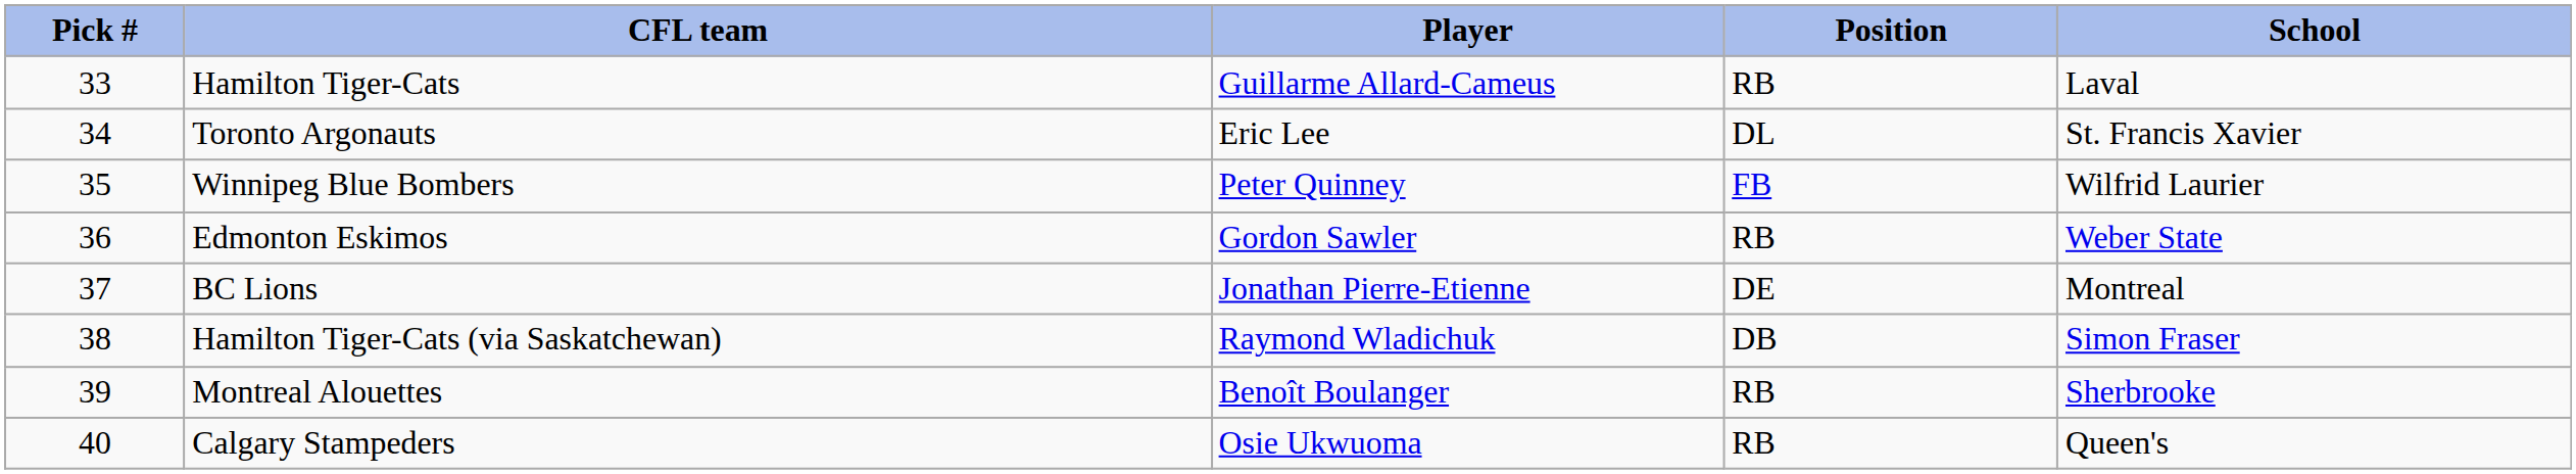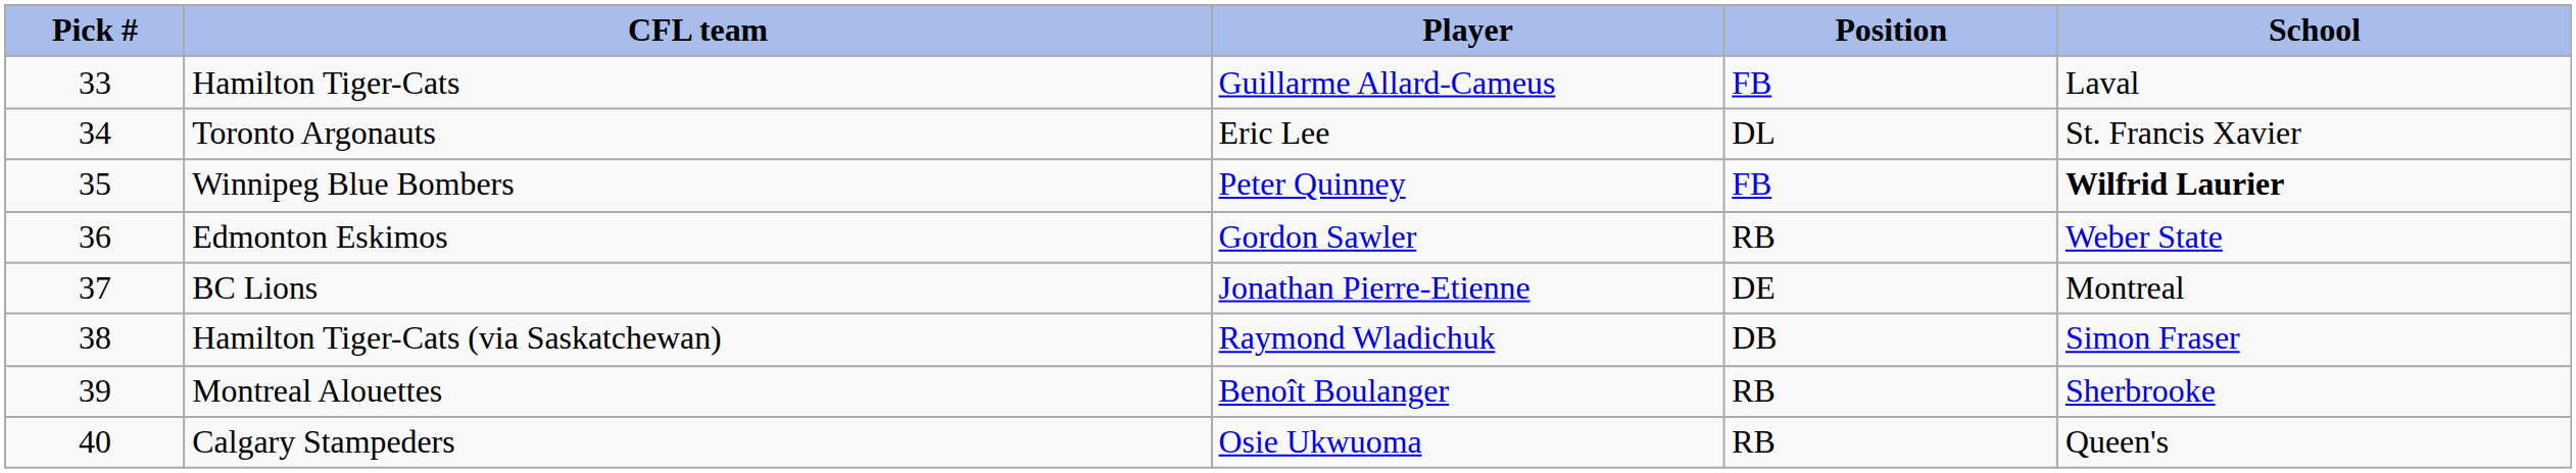 <table class="wikitable" border="1" style="width: 100%">
 <tr>
 <th style="background:#a8bdec;" width=7%>Pick #</th>
 <th width=40% style="background:#a8bdec;">CFL team</th>
 <th width=20% style="background:#a8bdec;">Player</th>
 <th width=13% style="background:#a8bdec;">Position</th>
 <th width=20% style="background:#a8bdec;">School</th>
 </tr>
 <tr>
 <td align=center>33</td>
 <td>Hamilton Tiger-Cats</td>
 <td><a href='#'>Guillarme Allard-Cameus</a></td>
-<td>RB</td>
+<td><a href='#'>FB</a></td>
 <td>Laval</td>
 </tr>
 <tr>
 <td align=center>34</td>
 <td>Toronto Argonauts</td>
 <td>Eric Lee</td>
 <td>DL</td>
 <td>St. Francis Xavier</td>
 </tr>
 <tr>
 <td align=center>35</td>
 <td>Winnipeg Blue Bombers</td>
 <td><a href='#'>Peter Quinney</a></td>
 <td><a href='#'>FB</a></td>
-<td>Wilfrid Laurier</td>
+<td><strong>Wilfrid Laurier</strong></td>
 </tr>
 <tr>
 <td align=center>36</td>
 <td>Edmonton Eskimos</td>
 <td><a href='#'>Gordon Sawler</a></td>
 <td>RB</td>
 <td><a href='#'>Weber State</a></td>
 </tr>
 <tr>
 <td align=center>37</td>
 <td>BC Lions</td>
 <td><a href='#'>Jonathan Pierre-Etienne</a></td>
 <td>DE</td>
 <td>Montreal</td>
 </tr>
 <tr>
 <td align=center>38</td>
 <td>Hamilton Tiger-Cats (via Saskatchewan)</td>
 <td><a href='#'>Raymond Wladichuk</a></td>
 <td>DB</td>
 <td><a href='#'>Simon Fraser</a></td>
 </tr>
 <tr>
 <td align=center>39</td>
 <td>Montreal Alouettes</td>
 <td><a href='#'>Benoît Boulanger</a></td>
 <td>RB</td>
 <td><a href='#'>Sherbrooke</a></td>
 </tr>
 <tr>
 <td align=center>40</td>
 <td>Calgary Stampeders</td>
 <td><a href='#'>Osie Ukwuoma</a></td>
 <td>RB</td>
 <td>Queen's</td>
 </tr>
 </table>
